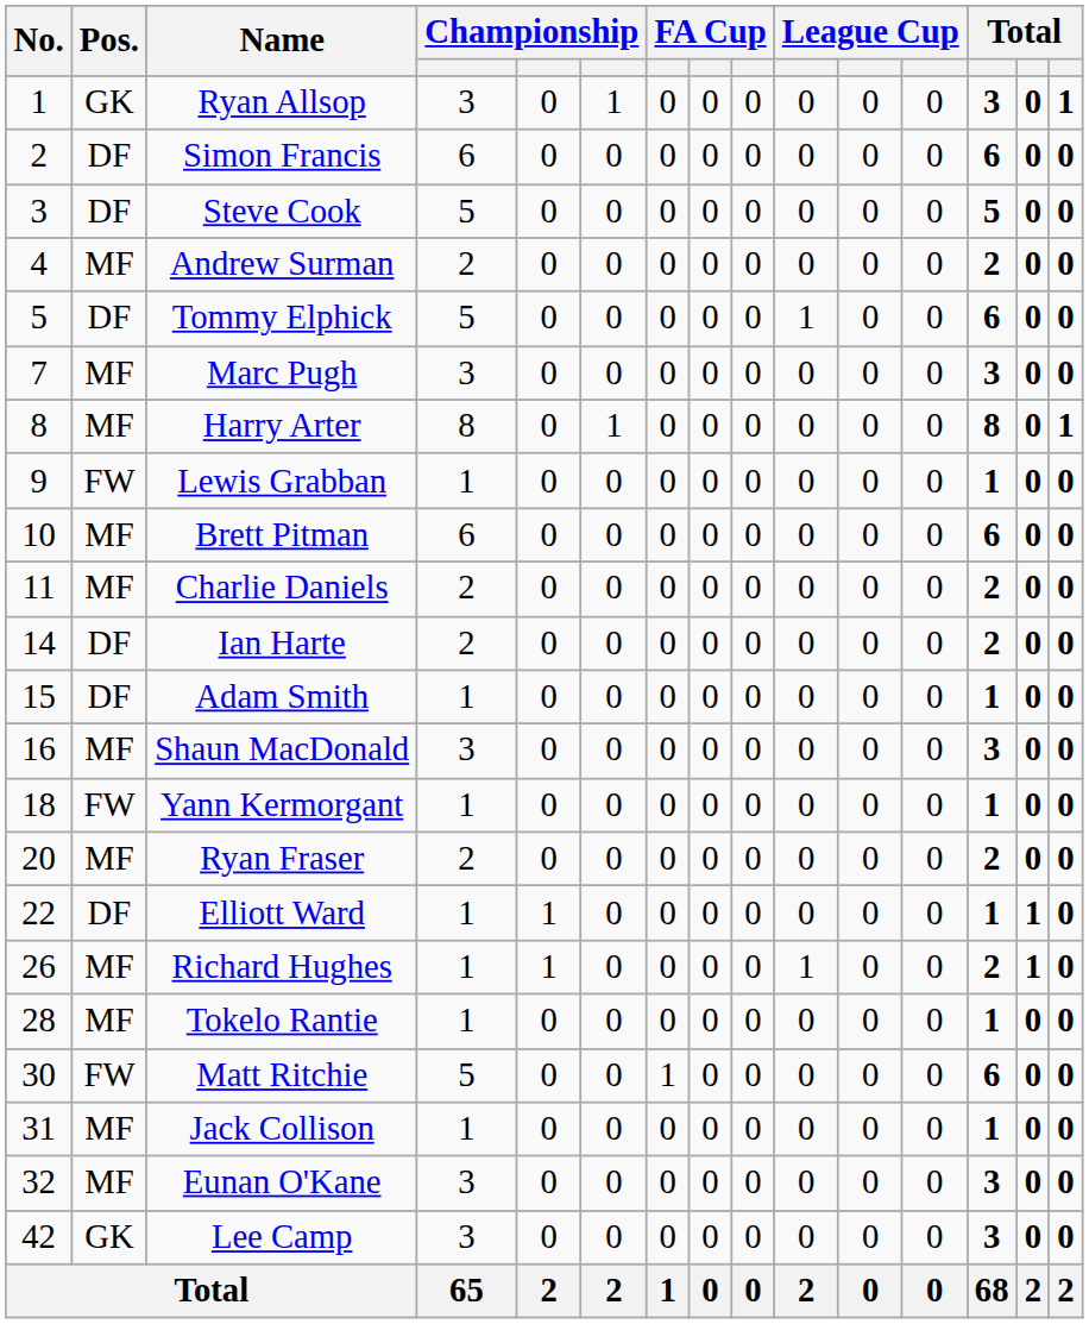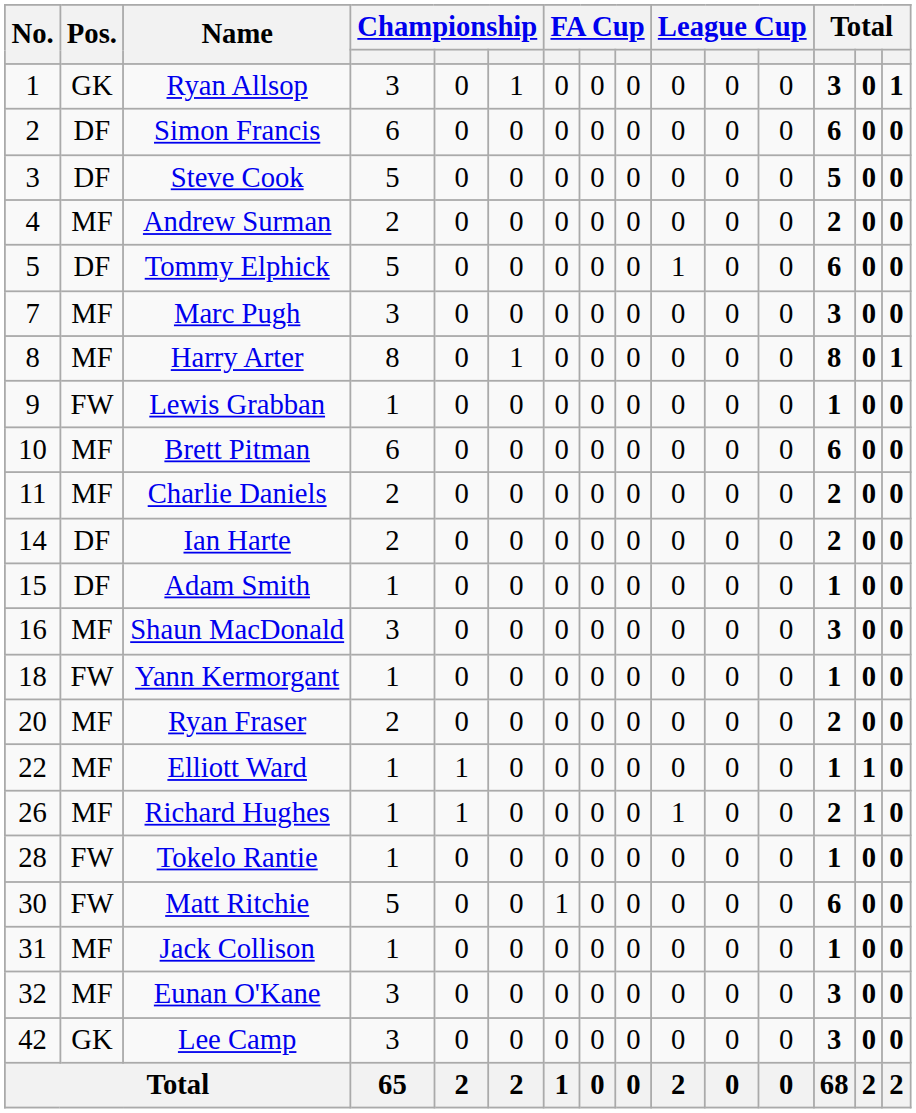 <table class="wikitable sortable" style="text-align: center;">
 <tr>
 <th rowspan="2">No.</th>
 <th rowspan="2">Pos.</th>
 <th rowspan="2">Name</th>
 <th colspan="3"><a href='#'>Championship</a></th>
 <th colspan="3"><a href='#'>FA Cup</a></th>
 <th colspan="3"><a href='#'>League Cup</a></th>
 <th colspan="3">Total</th>
 </tr>
 <tr>
 <th></th>
 <th></th>
 <th></th>
 <th></th>
 <th></th>
 <th></th>
 <th></th>
 <th></th>
 <th></th>
 <th></th>
 <th></th>
 <th></th>
 </tr>
 <tr>
 <td>1</td>
 <td>GK</td>
 <td><a href='#'>Ryan Allsop</a></td>
 <td>3</td>
 <td>0</td>
 <td>1</td>
 <td>0</td>
 <td>0</td>
 <td>0</td>
 <td>0</td>
 <td>0</td>
 <td>0</td>
 <td><strong>3</strong></td>
 <td><strong>0</strong></td>
 <td><strong>1</strong></td>
 </tr>
 <tr>
 <td>2</td>
 <td>DF</td>
 <td><a href='#'>Simon Francis</a></td>
 <td>6</td>
 <td>0</td>
 <td>0</td>
 <td>0</td>
 <td>0</td>
 <td>0</td>
 <td>0</td>
 <td>0</td>
 <td>0</td>
 <td><strong>6</strong></td>
 <td><strong>0</strong></td>
 <td><strong>0</strong></td>
 </tr>
 <tr>
 <td>3</td>
 <td>DF</td>
 <td><a href='#'>Steve Cook</a></td>
 <td>5</td>
 <td>0</td>
 <td>0</td>
 <td>0</td>
 <td>0</td>
 <td>0</td>
 <td>0</td>
 <td>0</td>
 <td>0</td>
 <td><strong>5</strong></td>
 <td><strong>0</strong></td>
 <td><strong>0</strong></td>
 </tr>
 <tr>
 <td>4</td>
 <td>MF</td>
 <td><a href='#'>Andrew Surman</a></td>
 <td>2</td>
 <td>0</td>
 <td>0</td>
 <td>0</td>
 <td>0</td>
 <td>0</td>
 <td>0</td>
 <td>0</td>
 <td>0</td>
 <td><strong>2</strong></td>
 <td><strong>0</strong></td>
 <td><strong>0</strong></td>
 </tr>
 <tr>
 <td>5</td>
 <td>DF</td>
 <td><a href='#'>Tommy Elphick</a></td>
 <td>5</td>
 <td>0</td>
 <td>0</td>
 <td>0</td>
 <td>0</td>
 <td>0</td>
 <td>1</td>
 <td>0</td>
 <td>0</td>
 <td><strong>6</strong></td>
 <td><strong>0</strong></td>
 <td><strong>0</strong></td>
 </tr>
 <tr>
 <td>7</td>
 <td>MF</td>
 <td><a href='#'>Marc Pugh</a></td>
 <td>3</td>
 <td>0</td>
 <td>0</td>
 <td>0</td>
 <td>0</td>
 <td>0</td>
 <td>0</td>
 <td>0</td>
 <td>0</td>
 <td><strong>3</strong></td>
 <td><strong>0</strong></td>
 <td><strong>0</strong></td>
 </tr>
 <tr>
 <td>8</td>
 <td>MF</td>
 <td><a href='#'>Harry Arter</a></td>
 <td>8</td>
 <td>0</td>
 <td>1</td>
 <td>0</td>
 <td>0</td>
 <td>0</td>
 <td>0</td>
 <td>0</td>
 <td>0</td>
 <td><strong>8</strong></td>
 <td><strong>0</strong></td>
 <td><strong>1</strong></td>
 </tr>
 <tr>
 <td>9</td>
 <td>FW</td>
 <td><a href='#'>Lewis Grabban</a></td>
 <td>1</td>
 <td>0</td>
 <td>0</td>
 <td>0</td>
 <td>0</td>
 <td>0</td>
 <td>0</td>
 <td>0</td>
 <td>0</td>
 <td><strong>1</strong></td>
 <td><strong>0</strong></td>
 <td><strong>0</strong></td>
 </tr>
 <tr>
 <td>10</td>
 <td>MF</td>
 <td><a href='#'>Brett Pitman</a></td>
 <td>6</td>
 <td>0</td>
 <td>0</td>
 <td>0</td>
 <td>0</td>
 <td>0</td>
 <td>0</td>
 <td>0</td>
 <td>0</td>
 <td><strong>6</strong></td>
 <td><strong>0</strong></td>
 <td><strong>0</strong></td>
 </tr>
 <tr>
 <td>11</td>
 <td>MF</td>
 <td><a href='#'>Charlie Daniels</a></td>
 <td>2</td>
 <td>0</td>
 <td>0</td>
 <td>0</td>
 <td>0</td>
 <td>0</td>
 <td>0</td>
 <td>0</td>
 <td>0</td>
 <td><strong>2</strong></td>
 <td><strong>0</strong></td>
 <td><strong>0</strong></td>
 </tr>
 <tr>
 <td>14</td>
 <td>DF</td>
 <td><a href='#'>Ian Harte</a></td>
 <td>2</td>
 <td>0</td>
 <td>0</td>
 <td>0</td>
 <td>0</td>
 <td>0</td>
 <td>0</td>
 <td>0</td>
 <td>0</td>
 <td><strong>2</strong></td>
 <td><strong>0</strong></td>
 <td><strong>0</strong></td>
 </tr>
 <tr>
 <td>15</td>
 <td>DF</td>
 <td><a href='#'>Adam Smith</a></td>
 <td>1</td>
 <td>0</td>
 <td>0</td>
 <td>0</td>
 <td>0</td>
 <td>0</td>
 <td>0</td>
 <td>0</td>
 <td>0</td>
 <td><strong>1</strong></td>
 <td><strong>0</strong></td>
 <td><strong>0</strong></td>
 </tr>
 <tr>
 <td>16</td>
 <td>MF</td>
 <td><a href='#'>Shaun MacDonald</a></td>
 <td>3</td>
 <td>0</td>
 <td>0</td>
 <td>0</td>
 <td>0</td>
 <td>0</td>
 <td>0</td>
 <td>0</td>
 <td>0</td>
 <td><strong>3</strong></td>
 <td><strong>0</strong></td>
 <td><strong>0</strong></td>
 </tr>
 <tr>
 <td>18</td>
 <td>FW</td>
 <td><a href='#'>Yann Kermorgant</a></td>
 <td>1</td>
 <td>0</td>
 <td>0</td>
 <td>0</td>
 <td>0</td>
 <td>0</td>
 <td>0</td>
 <td>0</td>
 <td>0</td>
 <td><strong>1</strong></td>
 <td><strong>0</strong></td>
 <td><strong>0</strong></td>
 </tr>
 <tr>
 <td>20</td>
 <td>MF</td>
 <td><a href='#'>Ryan Fraser</a></td>
 <td>2</td>
 <td>0</td>
 <td>0</td>
 <td>0</td>
 <td>0</td>
 <td>0</td>
 <td>0</td>
 <td>0</td>
 <td>0</td>
 <td><strong>2</strong></td>
 <td><strong>0</strong></td>
 <td><strong>0</strong></td>
 </tr>
 <tr>
 <td>22</td>
-<td>DF</td>
+<td>MF</td>
 <td><a href='#'>Elliott Ward</a></td>
 <td>1</td>
 <td>1</td>
 <td>0</td>
 <td>0</td>
 <td>0</td>
 <td>0</td>
 <td>0</td>
 <td>0</td>
 <td>0</td>
 <td><strong>1</strong></td>
 <td><strong>1</strong></td>
 <td><strong>0</strong></td>
 </tr>
 <tr>
 <td>26</td>
 <td>MF</td>
 <td><a href='#'>Richard Hughes</a></td>
 <td>1</td>
 <td>1</td>
 <td>0</td>
 <td>0</td>
 <td>0</td>
 <td>0</td>
 <td>1</td>
 <td>0</td>
 <td>0</td>
 <td><strong>2</strong></td>
 <td><strong>1</strong></td>
 <td><strong>0</strong></td>
 </tr>
 <tr>
 <td>28</td>
-<td>MF</td>
+<td>FW</td>
 <td><a href='#'>Tokelo Rantie</a></td>
 <td>1</td>
 <td>0</td>
 <td>0</td>
 <td>0</td>
 <td>0</td>
 <td>0</td>
 <td>0</td>
 <td>0</td>
 <td>0</td>
 <td><strong>1</strong></td>
 <td><strong>0</strong></td>
 <td><strong>0</strong></td>
 </tr>
 <tr>
 <td>30</td>
 <td>FW</td>
 <td><a href='#'>Matt Ritchie</a></td>
 <td>5</td>
 <td>0</td>
 <td>0</td>
 <td>1</td>
 <td>0</td>
 <td>0</td>
 <td>0</td>
 <td>0</td>
 <td>0</td>
 <td><strong>6</strong></td>
 <td><strong>0</strong></td>
 <td><strong>0</strong></td>
 </tr>
 <tr>
 <td>31</td>
 <td>MF</td>
 <td><a href='#'>Jack Collison</a></td>
 <td>1</td>
 <td>0</td>
 <td>0</td>
 <td>0</td>
 <td>0</td>
 <td>0</td>
 <td>0</td>
 <td>0</td>
 <td>0</td>
 <td><strong>1</strong></td>
 <td><strong>0</strong></td>
 <td><strong>0</strong></td>
 </tr>
 <tr>
 <td>32</td>
 <td>MF</td>
 <td><a href='#'>Eunan O'Kane</a></td>
 <td>3</td>
 <td>0</td>
 <td>0</td>
 <td>0</td>
 <td>0</td>
 <td>0</td>
 <td>0</td>
 <td>0</td>
 <td>0</td>
 <td><strong>3</strong></td>
 <td><strong>0</strong></td>
 <td><strong>0</strong></td>
 </tr>
 <tr>
 <td>42</td>
 <td>GK</td>
 <td><a href='#'>Lee Camp</a></td>
 <td>3</td>
 <td>0</td>
 <td>0</td>
 <td>0</td>
 <td>0</td>
 <td>0</td>
 <td>0</td>
 <td>0</td>
 <td>0</td>
 <td><strong>3</strong></td>
 <td><strong>0</strong></td>
 <td><strong>0</strong></td>
 </tr>
 <tr>
 <th colspan=3>Total</th>
 <th>65</th>
 <th>2</th>
 <th>2</th>
 <th>1</th>
 <th>0</th>
 <th>0</th>
 <th>2</th>
 <th>0</th>
 <th>0</th>
 <th>68</th>
 <th>2</th>
 <th>2</th>
 </tr>
 </table>
